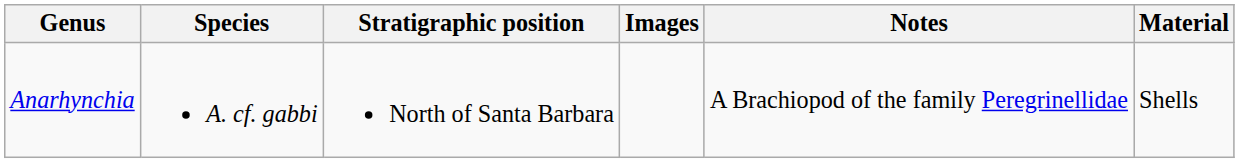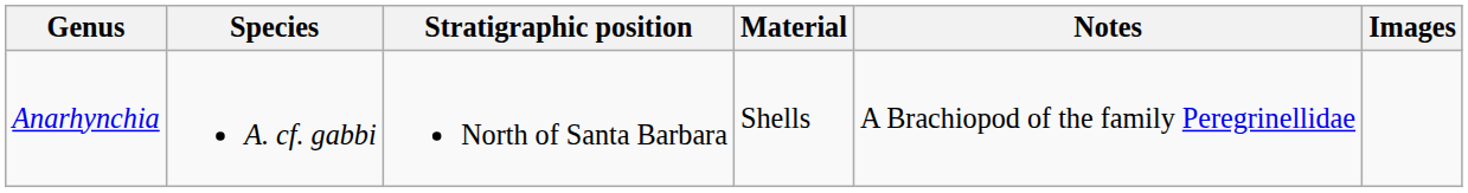 <table class="wikitable">
 <tr>
 <th>Genus</th>
 <th>Species</th>
 <th>Stratigraphic position</th>
+<th>Material</th>
+<th>Notes</th>
 <th>Images</th>
-<th>Notes</th>
-<th>Material</th>
 </tr>
 <tr>
 <td><em><a href='#'>Anarhynchia</a></em></td>
 <td><br><ul><li><em>A. cf. gabbi</em></li></ul></td>
 <td><br><ul><li>North of Santa Barbara</li></ul></td>
+<td>Shells</td>
+<td>A Brachiopod of the family <a href='#'>Peregrinellidae</a></td>
 <td></td>
-<td>A Brachiopod of the family <a href='#'>Peregrinellidae</a></td>
-<td>Shells</td>
 </tr>
 </table>
